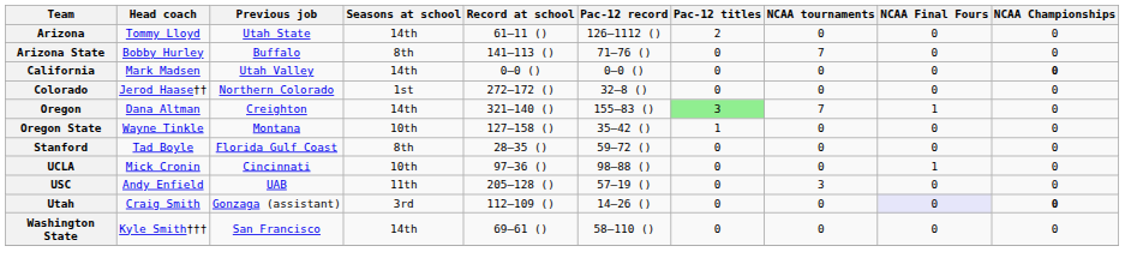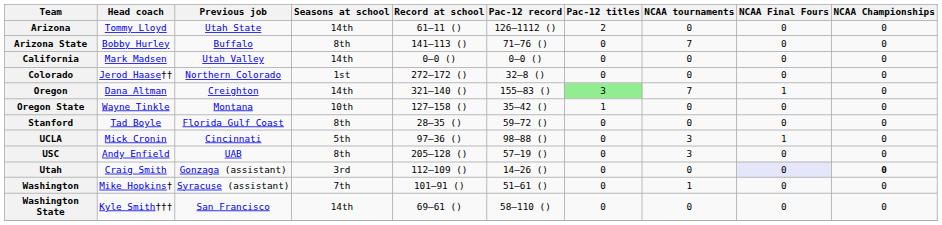 <table class="wikitable sortable" style="text-align: center;font-size:90%;">
 <tr>
 <th width="110">Team</th>
 <th>Head coach</th>
 <th>Previous job</th>
 <th>Seasons at school</th>
 <th>Record at school</th>
 <th>Pac-12 record</th>
 <th>Pac-12 titles</th>
 <th>NCAA tournaments</th>
 <th>NCAA Final Fours</th>
 <th>NCAA Championships</th>
 </tr>
 <tr>
 <th style=>Arizona</th>
 <td><a href='#'>Tommy Lloyd</a></td>
 <td><a href='#'>Utah State</a></td>
 <td>14th</td>
 <td>61–11 ()</td>
 <td>126–1112 ()</td>
 <td>2</td>
 <td>0</td>
 <td>0</td>
 <td>0</td>
 </tr>
 <tr>
 <th style=>Arizona State</th>
 <td><a href='#'>Bobby Hurley</a></td>
 <td><a href='#'>Buffalo</a></td>
 <td>8th</td>
 <td>141–113 ()</td>
 <td>71–76 ()</td>
 <td>0</td>
 <td>7</td>
 <td>0</td>
 <td>0</td>
 </tr>
 <tr>
 <th style=>California</th>
 <td><a href='#'>Mark Madsen</a></td>
 <td><a href='#'>Utah Valley</a></td>
 <td>14th</td>
 <td>0–0 ()</td>
 <td>0–0 ()</td>
 <td>0</td>
 <td>0</td>
 <td>0</td>
-<td><strong>0</strong></td>
+<td>0</td>
 </tr>
 <tr>
 <th style=>Colorado</th>
 <td><a href='#'>Jerod Haase</a>††</td>
 <td><a href='#'>Northern Colorado</a></td>
 <td>1st</td>
 <td>272–172 ()</td>
 <td>32–8 ()</td>
 <td>0</td>
 <td>0</td>
 <td>0</td>
 <td>0</td>
 </tr>
 <tr>
 <th style=>Oregon</th>
 <td><a href='#'>Dana Altman</a></td>
 <td><a href='#'>Creighton</a></td>
 <td>14th</td>
 <td>321–140 ()</td>
 <td>155–83 ()</td>
 <td style="background: lightgreen;">3</td>
 <td>7</td>
 <td>1</td>
 <td>0</td>
 </tr>
 <tr>
 <th style=>Oregon State</th>
 <td><a href='#'>Wayne Tinkle</a></td>
 <td><a href='#'>Montana</a></td>
 <td>10th</td>
 <td>127–158 ()</td>
 <td>35–42 ()</td>
 <td>1</td>
 <td>0</td>
 <td>0</td>
 <td>0</td>
 </tr>
 <tr>
 <th style=>Stanford</th>
 <td><a href='#'>Tad Boyle</a></td>
 <td><a href='#'>Florida Gulf Coast</a></td>
 <td>8th</td>
 <td>28–35 ()</td>
 <td>59–72 ()</td>
 <td>0</td>
 <td>0</td>
 <td>0</td>
 <td>0</td>
 </tr>
 <tr>
 <th style=>UCLA</th>
 <td><a href='#'>Mick Cronin</a></td>
 <td><a href='#'>Cincinnati</a></td>
-<td>10th</td>
+<td>5th</td>
 <td>97–36 ()</td>
 <td>98–88 ()</td>
 <td>0</td>
-<td>0</td>
+<td>3</td>
 <td>1</td>
 <td>0</td>
 </tr>
 <tr>
 <th style=>USC</th>
 <td><a href='#'>Andy Enfield</a></td>
 <td><a href='#'>UAB</a></td>
-<td>11th</td>
+<td>8th</td>
 <td>205–128 ()</td>
 <td>57–19 ()</td>
 <td>0</td>
 <td>3</td>
 <td>0</td>
 <td>0</td>
 </tr>
 <tr>
 <th style=>Utah</th>
 <td><a href='#'>Craig Smith</a></td>
 <td><a href='#'>Gonzaga</a> (assistant)</td>
 <td>3rd</td>
 <td>112–109 ()</td>
 <td>14–26 ()</td>
 <td>0</td>
 <td>0</td>
 <td style="background: lavender;">0</td>
 <td><strong>0</strong></td>
 </tr>
 <tr>
+<th style=>Washington</th>
+<td><a href='#'>Mike Hopkins</a>†</td>
+<td><a href='#'>Syracuse</a> (assistant)</td>
+<td>7th</td>
+<td>101–91 ()</td>
+<td>51–61 ()</td>
+<td>0</td>
+<td>1</td>
+<td>0</td>
+<td>0</td>
+</tr>
+<tr>
 <th style=>Washington State</th>
 <td><a href='#'>Kyle Smith</a>†††</td>
 <td><a href='#'>San Francisco</a></td>
 <td>14th</td>
 <td>69–61 ()</td>
 <td>58–110 ()</td>
 <td>0</td>
 <td>0</td>
 <td>0</td>
 <td>0</td>
 </tr>
 <tr>
 </tr>
 </table>
